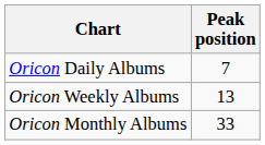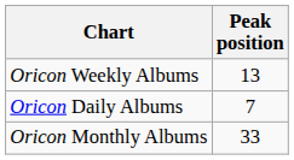 <table class="wikitable sortable">
 <tr>
 <th>Chart</th>
 <th>Peak<br>position</th>
 </tr>
 <tr>
+<td><em>Oricon</em> Weekly Albums</td>
+<td style="text-align:center;">13</td>
+</tr>
+<tr>
 <td><em><a href='#'>Oricon</a></em> Daily Albums</td>
 <td style="text-align:center;">7</td>
-</tr>
-<tr>
-<td><em>Oricon</em> Weekly Albums</td>
-<td style="text-align:center;">13</td>
 </tr>
 <tr>
 <td><em>Oricon</em> Monthly Albums</td>
 <td style="text-align:center;">33</td>
 </tr>
 </table>
